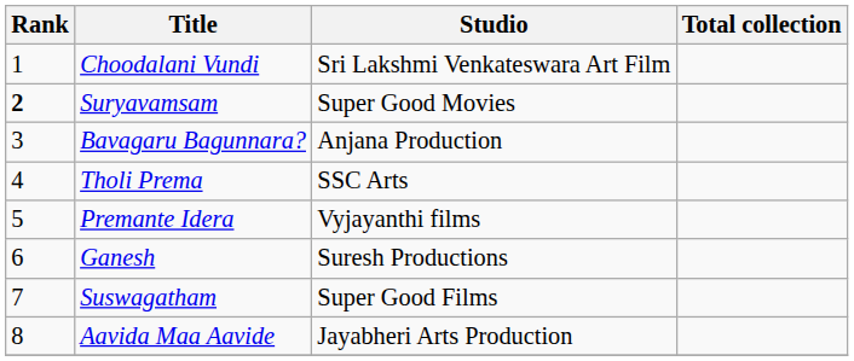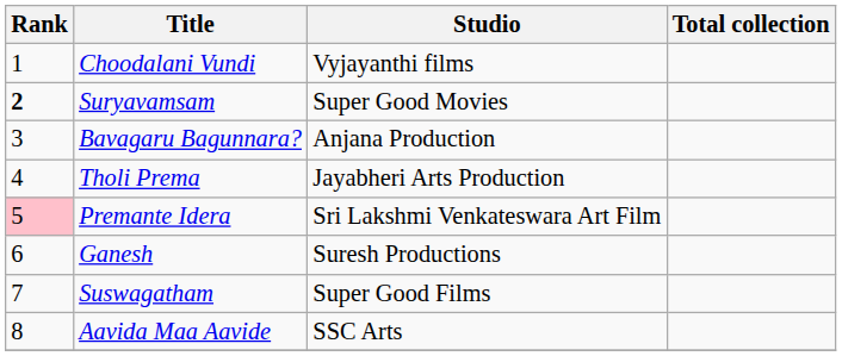 <table class="wikitable">
 <tr>
 <th>Rank</th>
 <th>Title</th>
 <th>Studio</th>
 <th>Total collection</th>
 </tr>
 <tr>
 <td>1</td>
 <td><em><a href='#'>Choodalani Vundi</a></em></td>
-<td>Sri Lakshmi Venkateswara Art Film</td>
+<td>Vyjayanthi films</td>
 <td></td>
 </tr>
 <tr>
 <td><strong>2</strong></td>
 <td><em><a href='#'>Suryavamsam</a></em></td>
 <td>Super Good Movies</td>
 <td></td>
 </tr>
 <tr>
 <td>3</td>
 <td><em><a href='#'>Bavagaru Bagunnara?</a></em></td>
 <td>Anjana Production</td>
 <td></td>
 </tr>
 <tr>
 <td>4</td>
 <td><em><a href='#'>Tholi Prema</a></em></td>
-<td>SSC Arts</td>
+<td>Jayabheri Arts Production</td>
 <td></td>
 </tr>
 <tr>
-<td>5</td>
+<td style="background: pink;">5</td>
 <td><em><a href='#'>Premante Idera</a></em></td>
-<td>Vyjayanthi films</td>
+<td>Sri Lakshmi Venkateswara Art Film</td>
 <td></td>
 </tr>
 <tr>
 <td>6</td>
 <td><em><a href='#'>Ganesh</a></em></td>
 <td>Suresh Productions</td>
 <td></td>
 </tr>
 <tr>
 <td>7</td>
 <td><em><a href='#'>Suswagatham</a></em></td>
 <td>Super Good Films</td>
 <td></td>
 </tr>
 <tr>
 <td>8</td>
 <td><em><a href='#'>Aavida Maa Aavide</a></em></td>
-<td>Jayabheri Arts Production</td>
+<td>SSC Arts</td>
 <td></td>
 </tr>
 <tr>
 </tr>
 </table>
